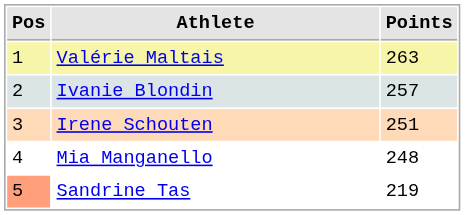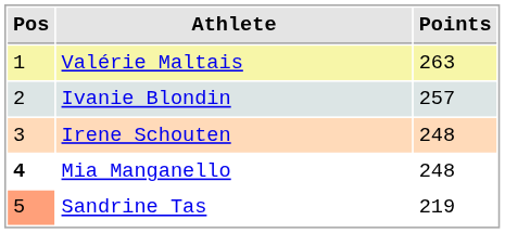 <table cellspacing="1" cellpadding="3" style="border:1px solid #aaa; font-size:90%;">
 <tr style="background:#e4e4e4;">
 <th style="border-bottom:1px solid #aaa; width:10px;">Pos</th>
 <th style="border-bottom:1px solid #aaa; width:200px;">Athlete</th>
 <th style="border-bottom:1px solid #aaa; width:20px;">Points</th>
 </tr>
 <tr style="background:#f7f6a8;">
 <td>1</td>
 <td> <a href='#'>Valérie Maltais</a></td>
 <td>263</td>
 </tr>
 <tr style="background:#dce5e5;">
 <td>2</td>
 <td> <a href='#'>Ivanie Blondin</a></td>
 <td>257</td>
 </tr>
 <tr style="background:#ffdab9;">
 <td>3</td>
 <td> <a href='#'>Irene Schouten</a></td>
-<td>251</td>
+<td>248</td>
 </tr>
 <tr>
-<td>4</td>
+<td><strong>4</strong></td>
 <td> <a href='#'>Mia Manganello</a></td>
 <td>248</td>
 </tr>
 <tr>
 <td style="background: lightsalmon;">5</td>
 <td> <a href='#'>Sandrine Tas</a></td>
 <td>219</td>
 </tr>
 </table>
